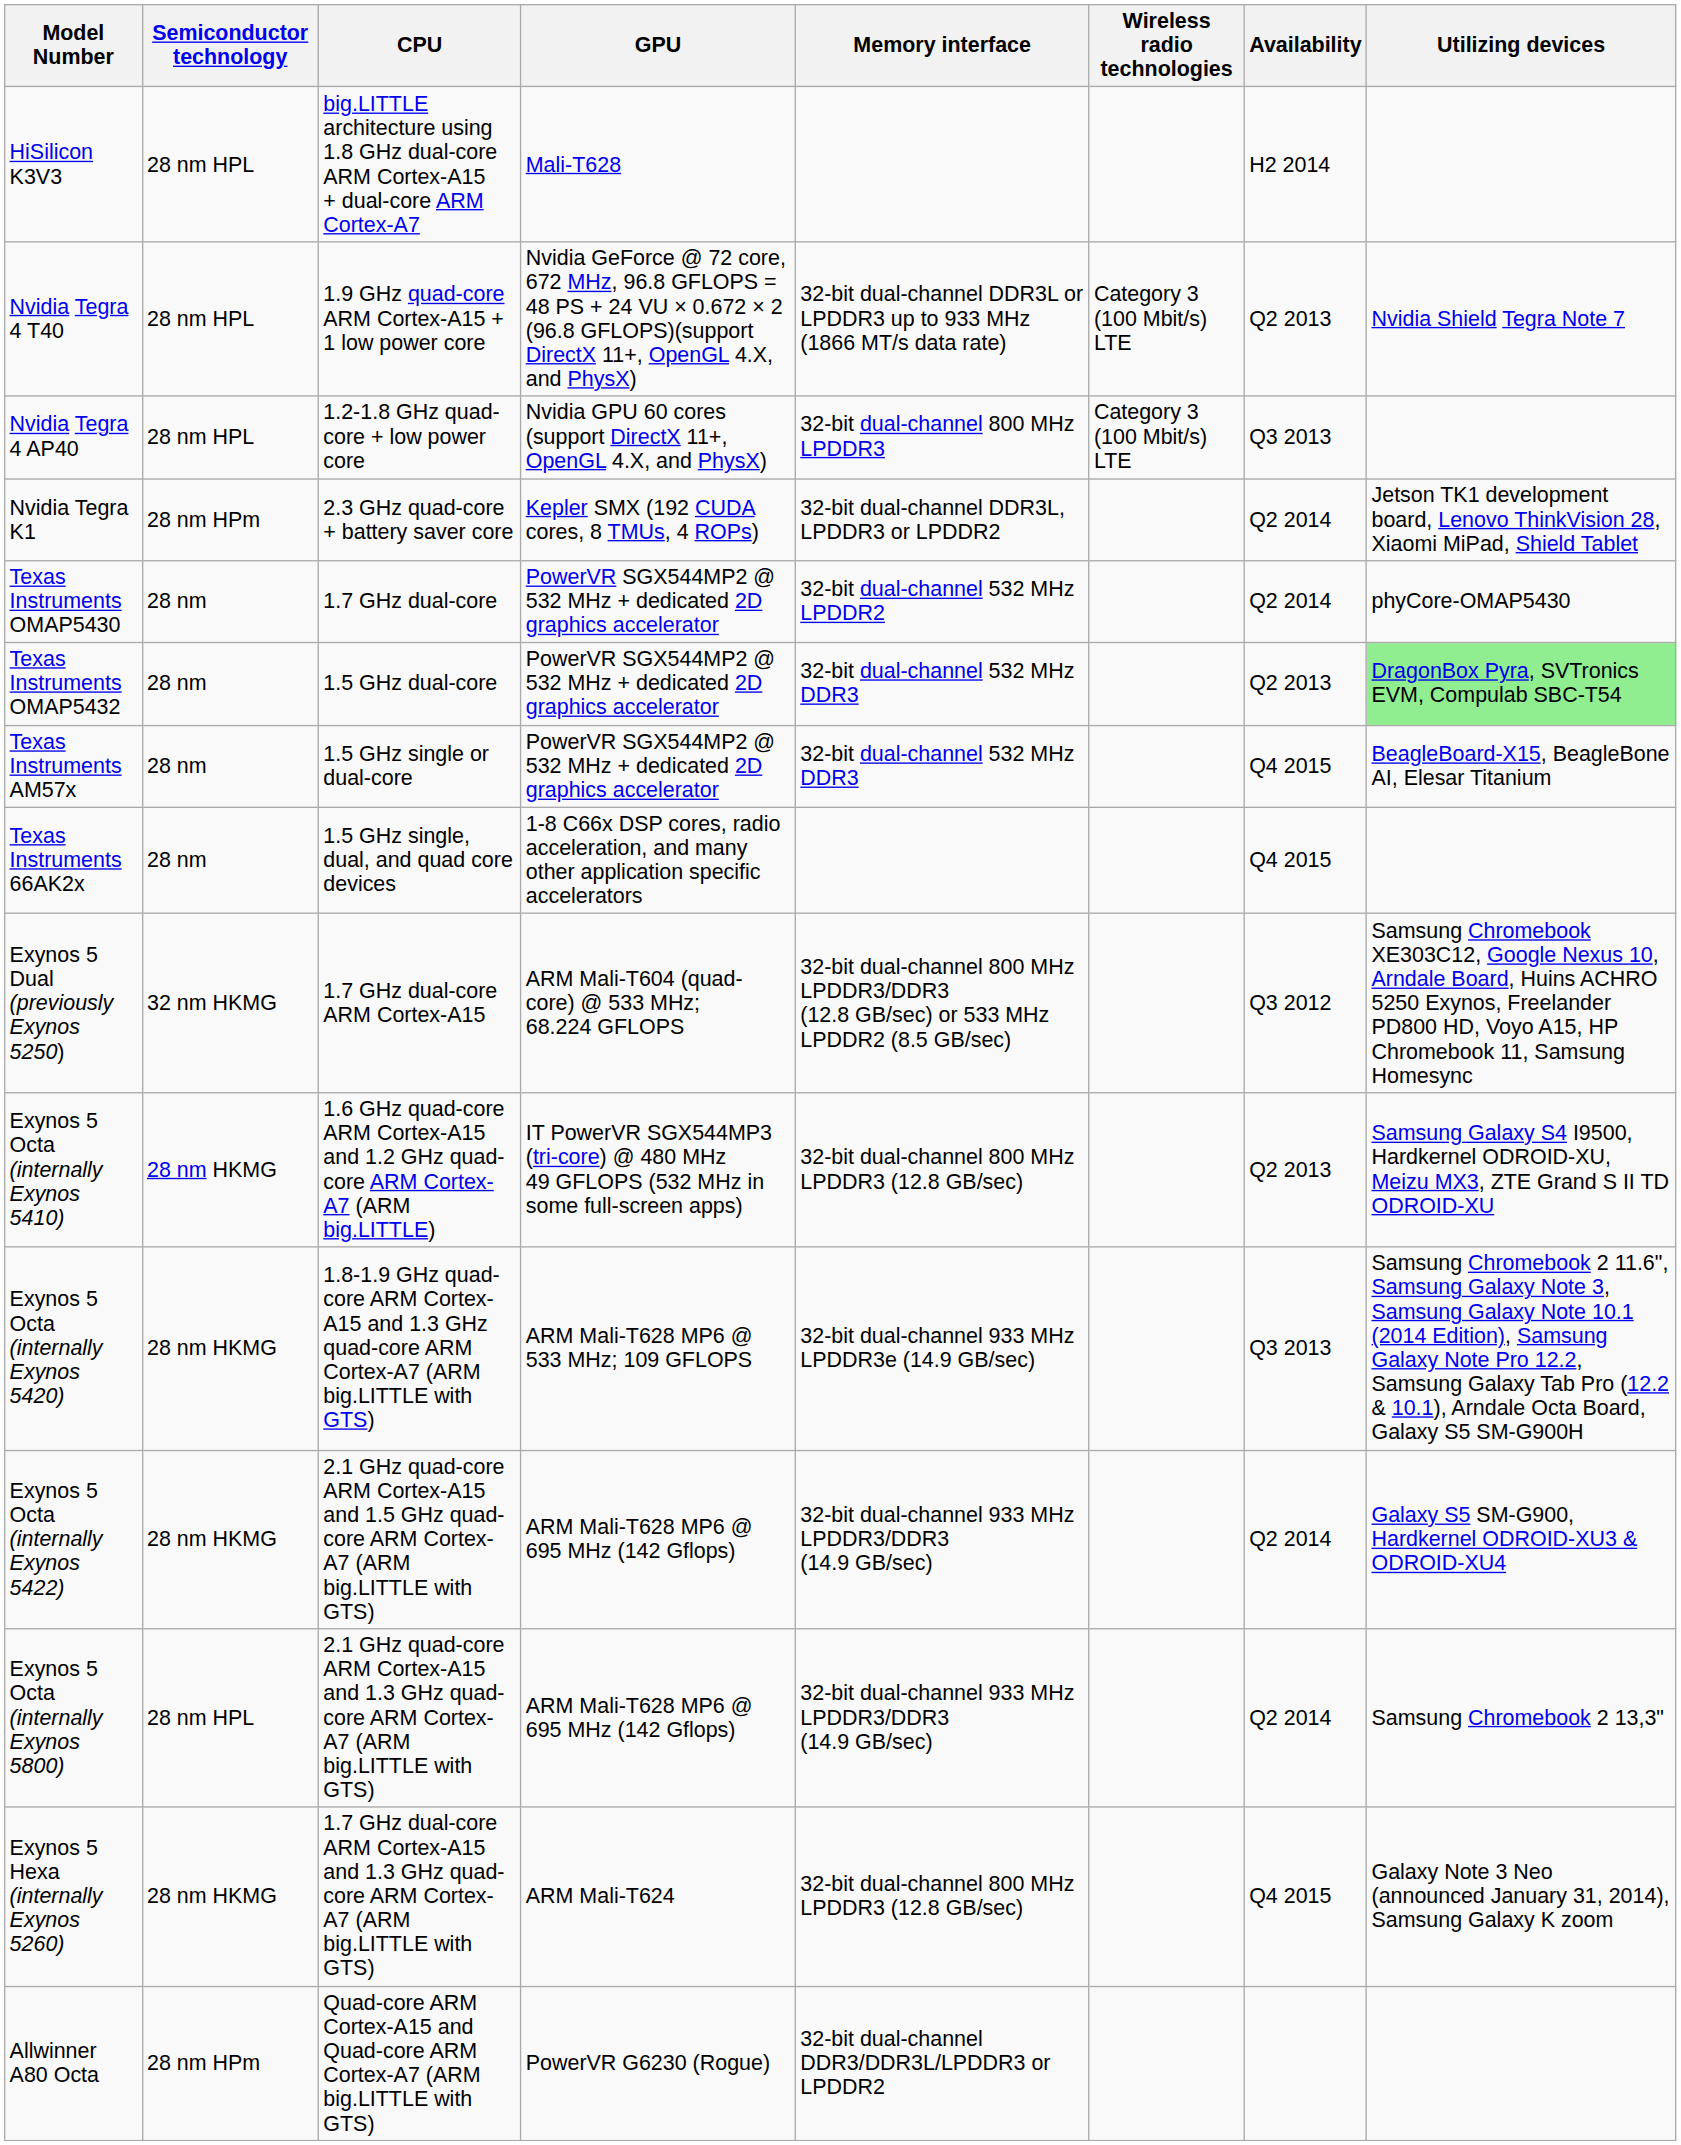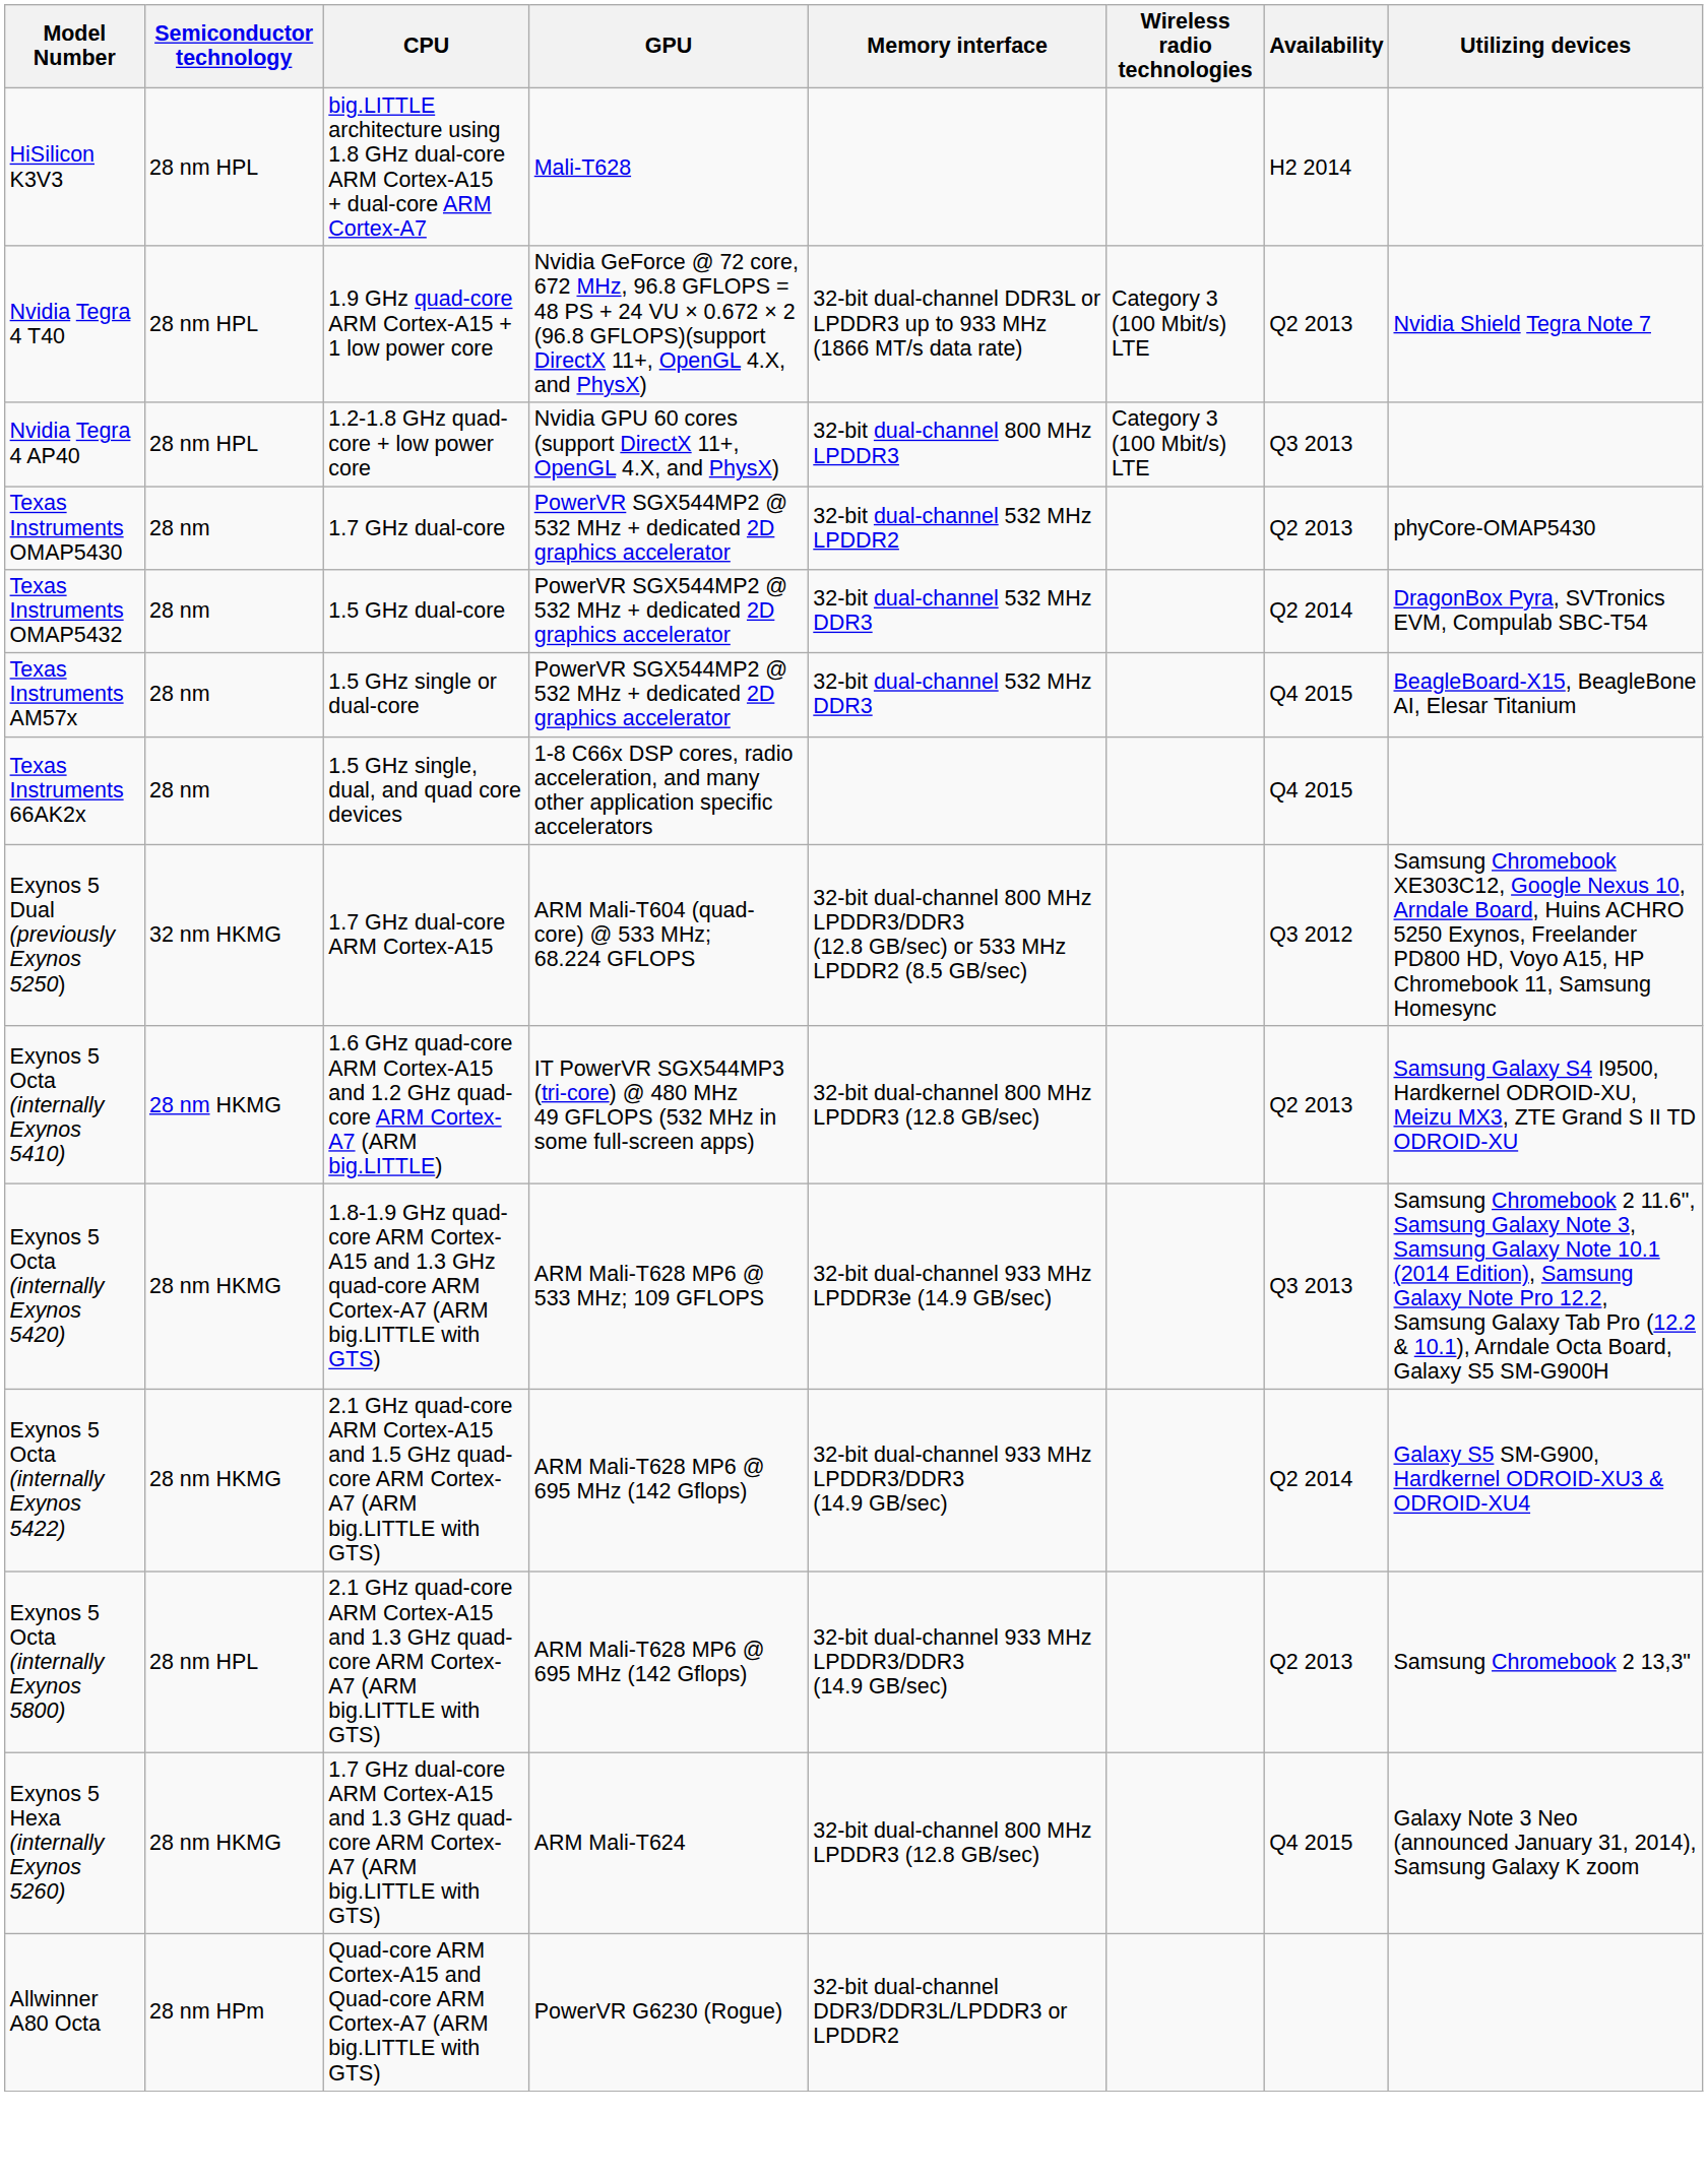 <table class="wikitable">
 <tr>
 <th>Model Number</th>
 <th><a href='#'>Semiconductor technology</a></th>
 <th>CPU</th>
 <th>GPU</th>
 <th>Memory interface</th>
 <th>Wireless radio technologies</th>
 <th>Availability</th>
 <th>Utilizing devices</th>
 </tr>
 <tr>
 <td><a href='#'>HiSilicon</a> K3V3</td>
 <td>28 nm HPL</td>
 <td><a href='#'>big.LITTLE</a> architecture using<br>1.8 GHz dual-core ARM Cortex-A15<br>+ dual-core <a href='#'>ARM Cortex-A7</a></td>
 <td><a href='#'>Mali-T628</a></td>
 <td></td>
 <td></td>
 <td>H2 2014</td>
 <td></td>
 </tr>
 <tr>
 <td><a href='#'>Nvidia</a> <a href='#'>Tegra</a> 4 T40</td>
 <td>28 nm HPL</td>
 <td>1.9 GHz <a href='#'>quad-core</a> ARM Cortex-A15 + 1 low power core</td>
 <td>Nvidia GeForce @ 72 core, 672 <a href='#'>MHz</a>, 96.8 GFLOPS = 48 PS + 24 VU × 0.672 × 2 (96.8 GFLOPS)(support <a href='#'>DirectX</a> 11+, <a href='#'>OpenGL</a> 4.X, and <a href='#'>PhysX</a>)</td>
 <td>32-bit dual-channel DDR3L or LPDDR3 up to 933 MHz (1866 MT/s data rate)</td>
 <td>Category 3 (100 Mbit/s) LTE</td>
 <td>Q2 2013</td>
 <td><a href='#'>Nvidia Shield</a> <a href='#'>Tegra Note 7</a></td>
 </tr>
 <tr>
 <td><a href='#'>Nvidia</a> <a href='#'>Tegra</a> 4 AP40</td>
 <td>28 nm HPL</td>
 <td>1.2-1.8 GHz quad-core + low power core</td>
 <td>Nvidia GPU 60  cores (support <a href='#'>DirectX</a> 11+, <a href='#'>OpenGL</a> 4.X, and <a href='#'>PhysX</a>)</td>
 <td>32-bit <a href='#'>dual-channel</a> 800 MHz <a href='#'>LPDDR3</a></td>
 <td>Category 3 (100 Mbit/s) LTE</td>
 <td>Q3 2013</td>
 <td></td>
 </tr>
 <tr>
-<td>Nvidia Tegra K1</td>
-<td>28 nm HPm</td>
-<td>2.3 GHz quad-core + battery saver core</td>
-<td><a href='#'>Kepler</a> SMX (192 <a href='#'>CUDA</a> cores, 8 <a href='#'>TMUs</a>, 4 <a href='#'>ROPs</a>)</td>
-<td>32-bit dual-channel DDR3L, LPDDR3 or LPDDR2</td>
-<td></td>
-<td>Q2 2014</td>
-<td>Jetson TK1 development board, <a href='#'>Lenovo ThinkVision 28</a>, Xiaomi MiPad, <a href='#'>Shield Tablet</a></td>
-</tr>
-<tr>
 <td><a href='#'>Texas Instruments</a> OMAP5430</td>
 <td>28 nm</td>
 <td>1.7 GHz dual-core</td>
 <td><a href='#'>PowerVR</a> SGX544MP2 @ 532 MHz + dedicated <a href='#'>2D graphics accelerator</a></td>
 <td>32-bit <a href='#'>dual-channel</a> 532 MHz <a href='#'>LPDDR2</a></td>
 <td></td>
-<td>Q2 2014</td>
+<td>Q2 2013</td>
 <td>phyCore-OMAP5430</td>
 </tr>
 <tr>
 <td><a href='#'>Texas Instruments</a> OMAP5432</td>
 <td>28 nm</td>
 <td>1.5 GHz dual-core</td>
 <td>PowerVR SGX544MP2 @ 532 MHz + dedicated <a href='#'>2D graphics accelerator</a></td>
 <td>32-bit <a href='#'>dual-channel</a> 532 MHz <a href='#'>DDR3</a></td>
 <td></td>
-<td>Q2 2013</td>
-<td style="background: lightgreen;"><a href='#'>DragonBox Pyra</a>, SVTronics EVM, Compulab SBC-T54</td>
+<td>Q2 2014</td>
+<td><a href='#'>DragonBox Pyra</a>, SVTronics EVM, Compulab SBC-T54</td>
 </tr>
 <tr>
 <td><a href='#'>Texas Instruments</a> AM57x</td>
 <td>28 nm</td>
 <td>1.5 GHz single or dual-core</td>
 <td>PowerVR SGX544MP2 @ 532 MHz + dedicated <a href='#'>2D graphics accelerator</a></td>
 <td>32-bit <a href='#'>dual-channel</a> 532 MHz <a href='#'>DDR3</a></td>
 <td></td>
 <td>Q4 2015</td>
 <td><a href='#'>BeagleBoard-X15</a>, BeagleBone AI, Elesar Titanium</td>
 </tr>
 <tr>
 <td><a href='#'>Texas Instruments</a> 66AK2x</td>
 <td>28 nm</td>
 <td>1.5 GHz single, dual, and quad core devices</td>
 <td>1-8 C66x DSP cores, radio acceleration, and many other application specific accelerators</td>
 <td></td>
 <td></td>
 <td>Q4 2015</td>
 <td></td>
 </tr>
 <tr>
 <td>Exynos 5 Dual<br><em>(previously Exynos 5250</em>)</td>
 <td>32 nm HKMG</td>
 <td>1.7 GHz dual-core ARM Cortex-A15</td>
 <td>ARM Mali-T604 (quad-core) @ 533 MHz; 68.224 GFLOPS </td>
 <td>32-bit dual-channel 800 MHz LPDDR3/DDR3 (12.8 GB/sec) or 533 MHz LPDDR2 (8.5 GB/sec)</td>
 <td></td>
 <td>Q3 2012</td>
 <td>Samsung <a href='#'>Chromebook</a> XE303C12, <a href='#'>Google Nexus 10</a>, <a href='#'>Arndale Board</a>, Huins ACHRO 5250 Exynos, Freelander PD800 HD, Voyo A15, HP Chromebook 11, Samsung Homesync</td>
 </tr>
 <tr>
 <td>Exynos 5 Octa<br><em>(internally Exynos 5410)</em></td>
 <td><a href='#'>28 nm</a> HKMG</td>
 <td>1.6 GHz quad-core ARM Cortex-A15 and 1.2 GHz quad-core <a href='#'>ARM Cortex-A7</a> (ARM <a href='#'>big.LITTLE</a>)</td>
 <td>IT PowerVR SGX544MP3 (<a href='#'>tri-core</a>) @ 480 MHz 49 GFLOPS (532 MHz in some full-screen apps)</td>
 <td>32-bit dual-channel 800 MHz LPDDR3 (12.8 GB/sec)</td>
 <td></td>
 <td>Q2 2013</td>
 <td><a href='#'>Samsung Galaxy S4</a> I9500, Hardkernel ODROID-XU, <a href='#'>Meizu MX3</a>, ZTE Grand S II TD <a href='#'>ODROID-XU</a></td>
 </tr>
 <tr>
 <td>Exynos 5 Octa<br><em>(internally Exynos 5420)</em></td>
 <td>28 nm HKMG</td>
 <td>1.8-1.9 GHz quad-core ARM Cortex-A15 and 1.3 GHz quad-core ARM Cortex-A7 (ARM big.LITTLE with <a href='#'>GTS</a>)</td>
 <td>ARM Mali-T628 MP6 @ 533 MHz; 109 GFLOPS</td>
 <td>32-bit dual-channel 933 MHz LPDDR3e (14.9 GB/sec)</td>
 <td></td>
 <td>Q3 2013</td>
 <td>Samsung <a href='#'>Chromebook</a> 2 11.6", <a href='#'>Samsung Galaxy Note 3</a>, <a href='#'>Samsung Galaxy Note 10.1 (2014 Edition)</a>, <a href='#'>Samsung Galaxy Note Pro 12.2</a>, Samsung Galaxy Tab Pro (<a href='#'>12.2</a> & <a href='#'>10.1</a>), Arndale Octa Board, Galaxy S5 SM-G900H </td>
 </tr>
 <tr>
 <td>Exynos 5 Octa<br><em>(internally Exynos 5422)</em></td>
 <td>28 nm HKMG</td>
 <td>2.1 GHz quad-core ARM Cortex-A15 and 1.5 GHz quad-core ARM Cortex-A7 (ARM big.LITTLE with GTS)</td>
 <td>ARM Mali-T628 MP6 @ 695 MHz (142 Gflops)</td>
 <td>32-bit dual-channel 933 MHz LPDDR3/DDR3 (14.9 GB/sec)</td>
 <td></td>
 <td>Q2 2014</td>
 <td><a href='#'>Galaxy S5</a> SM-G900, <a href='#'>Hardkernel ODROID-XU3 & ODROID-XU4</a></td>
 </tr>
 <tr>
 <td>Exynos 5 Octa<br><em>(internally Exynos 5800)</em></td>
 <td>28 nm HPL</td>
 <td>2.1 GHz quad-core ARM Cortex-A15 and 1.3 GHz quad-core ARM Cortex-A7 (ARM big.LITTLE with GTS)</td>
 <td>ARM Mali-T628 MP6 @ 695 MHz (142 Gflops)</td>
 <td>32-bit dual-channel 933 MHz LPDDR3/DDR3 (14.9 GB/sec)</td>
 <td></td>
-<td>Q2 2014</td>
+<td>Q2 2013</td>
 <td>Samsung <a href='#'>Chromebook</a> 2 13,3"</td>
 </tr>
 <tr>
 <td>Exynos 5 Hexa<br><em>(internally Exynos 5260)</em></td>
 <td>28 nm HKMG</td>
 <td>1.7 GHz dual-core ARM Cortex-A15 and 1.3 GHz quad-core ARM Cortex-A7 (ARM big.LITTLE with GTS)</td>
 <td>ARM Mali-T624</td>
 <td>32-bit dual-channel 800 MHz LPDDR3 (12.8 GB/sec)</td>
 <td></td>
 <td>Q4 2015</td>
 <td>Galaxy Note 3 Neo (announced January 31, 2014), Samsung Galaxy K zoom</td>
 </tr>
 <tr>
 <td>Allwinner A80 Octa</td>
 <td>28 nm HPm</td>
 <td>Quad-core ARM Cortex-A15 and Quad-core ARM Cortex-A7 (ARM big.LITTLE with GTS)</td>
 <td>PowerVR G6230 (Rogue)</td>
 <td>32-bit dual-channel DDR3/DDR3L/LPDDR3 or LPDDR2</td>
 <td></td>
 <td></td>
 <td></td>
 </tr>
 <tr>
 </tr>
 </table>
